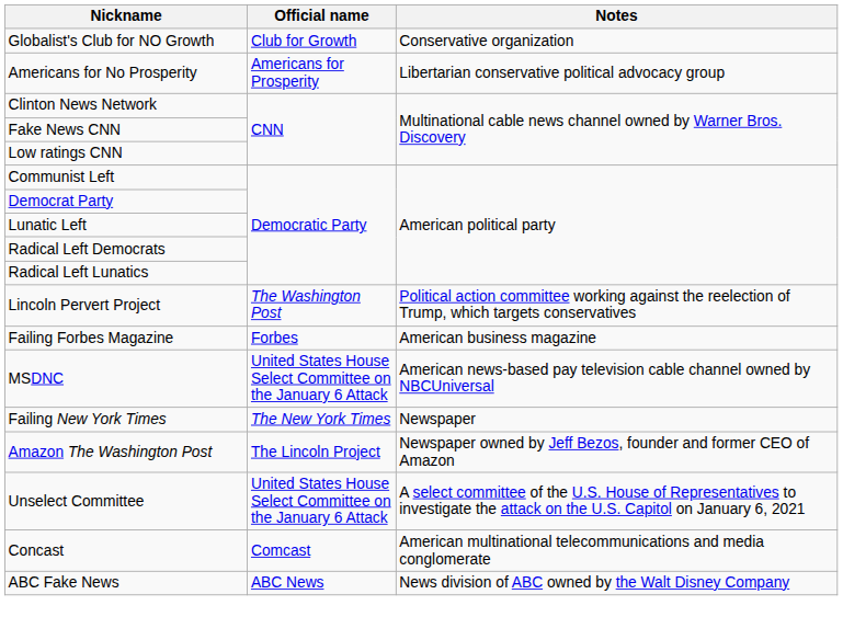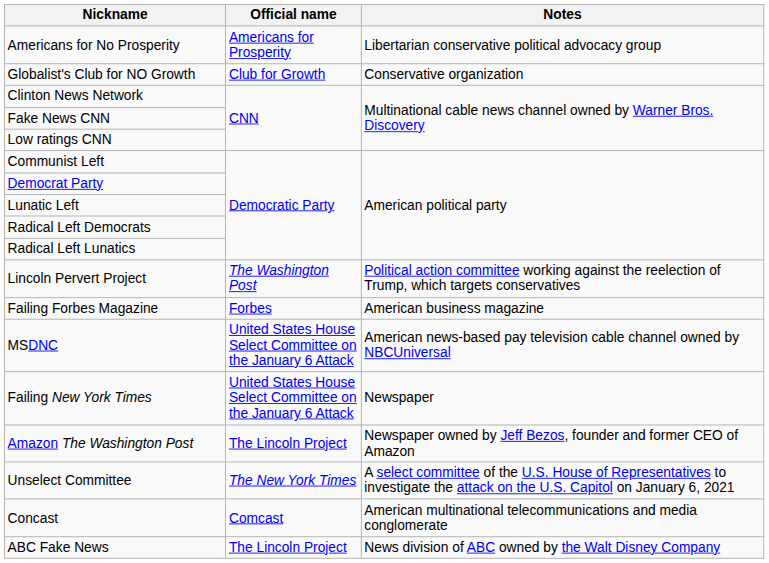 <table class="wikitable sortable" style="width:100%;">
 <tr>
 <th style="width:250px">Nickname</th>
 <th style="width:150px">Official name</th>
 <th class="unsortable">Notes</th>
 </tr>
+<tr>
+<td>Americans for No Prosperity</td>
+<td><a href='#'>Americans for Prosperity</a></td>
+<td>Libertarian conservative political advocacy group</td>
+</tr>
 <tr id="Globalist's Club for NO Growth">
 <td>Globalist's Club for NO Growth</td>
 <td><a href='#'>Club for Growth</a></td>
 <td>Conservative organization</td>
-</tr>
-<tr>
-<td>Americans for No Prosperity</td>
-<td><a href='#'>Americans for Prosperity</a></td>
-<td>Libertarian conservative political advocacy group</td>
 </tr>
 <tr id="Clinton News Network">
 <td>Clinton News Network</td>
 <td rowspan="3"><a href='#'>CNN</a></td>
 <td rowspan="3">Multinational cable news channel owned by <a href='#'>Warner Bros. Discovery</a></td>
 </tr>
 <tr id="Fake News CNN">
 <td>Fake News CNN</td>
 </tr>
 <tr id="Low ratings CNN">
 <td>Low ratings CNN</td>
 </tr>
 <tr id="Communist Left">
 <td>Communist Left</td>
 <td rowspan=5><a href='#'>Democratic Party</a></td>
 <td rowspan=5>American political party</td>
 </tr>
 <tr id="Democrat Party">
 <td><a href='#'>Democrat Party</a></td>
 </tr>
 <tr id="Lunatic Left">
 <td>Lunatic Left</td>
 </tr>
 <tr id="Radical Left Democrats">
 <td>Radical Left Democrats</td>
 </tr>
 <tr id="Radical Left Lunatics">
 <td>Radical Left Lunatics</td>
 </tr>
 <tr id="Lincoln Pervert Project">
 <td>Lincoln Pervert Project</td>
 <td rowspan="1"><em><a href='#'>The Washington Post</a></em></td>
 <td rowspan=1><a href='#'>Political action committee</a> working against the reelection of Trump, which targets conservatives</td>
 </tr>
 <tr>
 <td>Failing Forbes Magazine</td>
 <td><a href='#'>Forbes</a></td>
 <td>American business magazine</td>
 </tr>
 <tr id="MSDNC">
 <td>MS<a href='#'>DNC</a></td>
 <td><a href='#'>United States House Select Committee on the January 6 Attack</a></td>
 <td>American news-based pay television cable channel owned by <a href='#'>NBCUniversal</a></td>
 </tr>
 <tr id="Failing New York Times">
 <td>Failing <em>New York Times</em></td>
-<td rowspan="1"><em><a href='#'>The New York Times</a></em></td>
+<td><a href='#'>United States House Select Committee on the January 6 Attack</a></td>
 <td rowspan="1">Newspaper</td>
 </tr>
 <tr id="Amazon Washington Post">
 <td><a href='#'>Amazon</a> <em>The Washington Post</em></td>
 <td rowspan=1><a href='#'>The Lincoln Project</a></td>
 <td rowspan="1">Newspaper owned by <a href='#'>Jeff Bezos</a>, founder and former CEO of Amazon</td>
 </tr>
 <tr id="Unselect Committee">
 <td>Unselect Committee</td>
-<td><a href='#'>United States House Select Committee on the January 6 Attack</a></td>
+<td rowspan="1"><em><a href='#'>The New York Times</a></em></td>
 <td>A <a href='#'>select committee</a> of the <a href='#'>U.S. House of Representatives</a> to investigate the <a href='#'>attack on the U.S. Capitol</a> on January 6, 2021</td>
 </tr>
 <tr>
 <td>Concast</td>
 <td><a href='#'>Comcast</a></td>
 <td>American multinational telecommunications and media conglomerate</td>
 </tr>
 <tr>
 <td>ABC Fake News</td>
-<td><a href='#'>ABC News</a></td>
+<td rowspan=1><a href='#'>The Lincoln Project</a></td>
 <td>News division of <a href='#'>ABC</a> owned by <a href='#'>the Walt Disney Company</a></td>
 </tr>
 </table>
